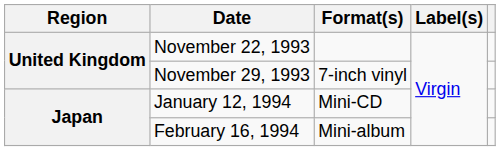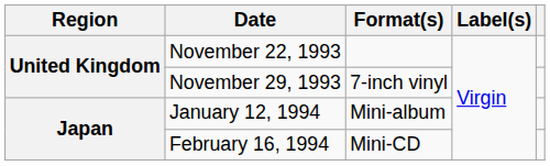 <table class="wikitable plainrowheaders">
 <tr>
 <th scope="col">Region</th>
 <th scope="col">Date</th>
 <th scope="col">Format(s)</th>
 <th scope="col">Label(s)</th>
 <th scope="col"></th>
 </tr>
 <tr>
 <th scope="row" rowspan="2">United Kingdom</th>
 <td>November 22, 1993</td>
 <td></td>
 <td rowspan="4"><a href='#'>Virgin</a></td>
 <td></td>
 </tr>
 <tr>
 <td>November 29, 1993</td>
 <td>7-inch vinyl</td>
 <td></td>
 </tr>
 <tr>
 <th scope="row" rowspan="2">Japan</th>
 <td>January 12, 1994</td>
-<td>Mini-CD</td>
+<td>Mini-album</td>
 <td></td>
 </tr>
 <tr>
 <td>February 16, 1994</td>
-<td>Mini-album</td>
+<td>Mini-CD</td>
 <td></td>
 </tr>
 </table>
